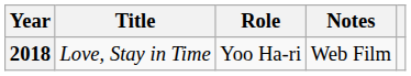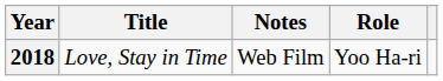 <table class="wikitable plainrowheaders sortable">
 <tr>
 <th scope="col">Year</th>
 <th scope="col">Title</th>
+<th scope="col">Notes</th>
 <th scope="col">Role</th>
-<th scope="col">Notes</th>
 <th scope="col" class="unsortable"></th>
 </tr>
 <tr>
 <th scope="row">2018</th>
 <td><em>Love, Stay in Time</em></td>
+<td>Web Film</td>
 <td>Yoo Ha-ri</td>
-<td>Web Film</td>
 <td style="text-align:center"></td>
 </tr>
 </table>
